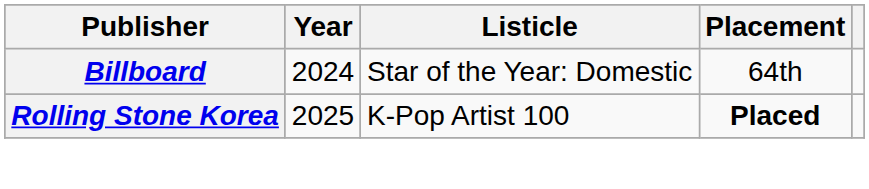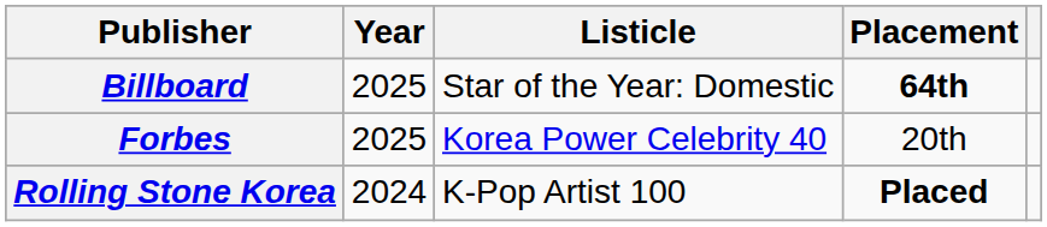 <table class="wikitable plainrowheaders sortable" style="text-align:center">
 <tr>
 <th scope="col">Publisher</th>
 <th scope="col">Year</th>
 <th scope="col">Listicle</th>
 <th scope="col">Placement</th>
 <th scope="col" class="unsortable"></th>
 </tr>
 <tr>
 <th scope="row"><em><a href='#'>Billboard</a></em></th>
-<td>2024</td>
+<td>2025</td>
 <td style="text-align:left">Star of the Year: Domestic</td>
-<td>64th</td>
+<td><strong>64th</strong></td>
+<td></td>
+</tr>
+<tr>
+<th scope="row"><em><a href='#'>Forbes</a></em></th>
+<td>2025</td>
+<td style="text-align:left"><a href='#'>Korea Power Celebrity 40</a></td>
+<td>20th</td>
 <td></td>
 </tr>
 <tr>
 <th scope="row"><em><a href='#'>Rolling Stone Korea</a></em></th>
-<td>2025</td>
+<td>2024</td>
 <td style="text-align:left">K-Pop Artist 100</td>
 <td><strong>Placed</strong></td>
 <td></td>
 </tr>
 </table>
